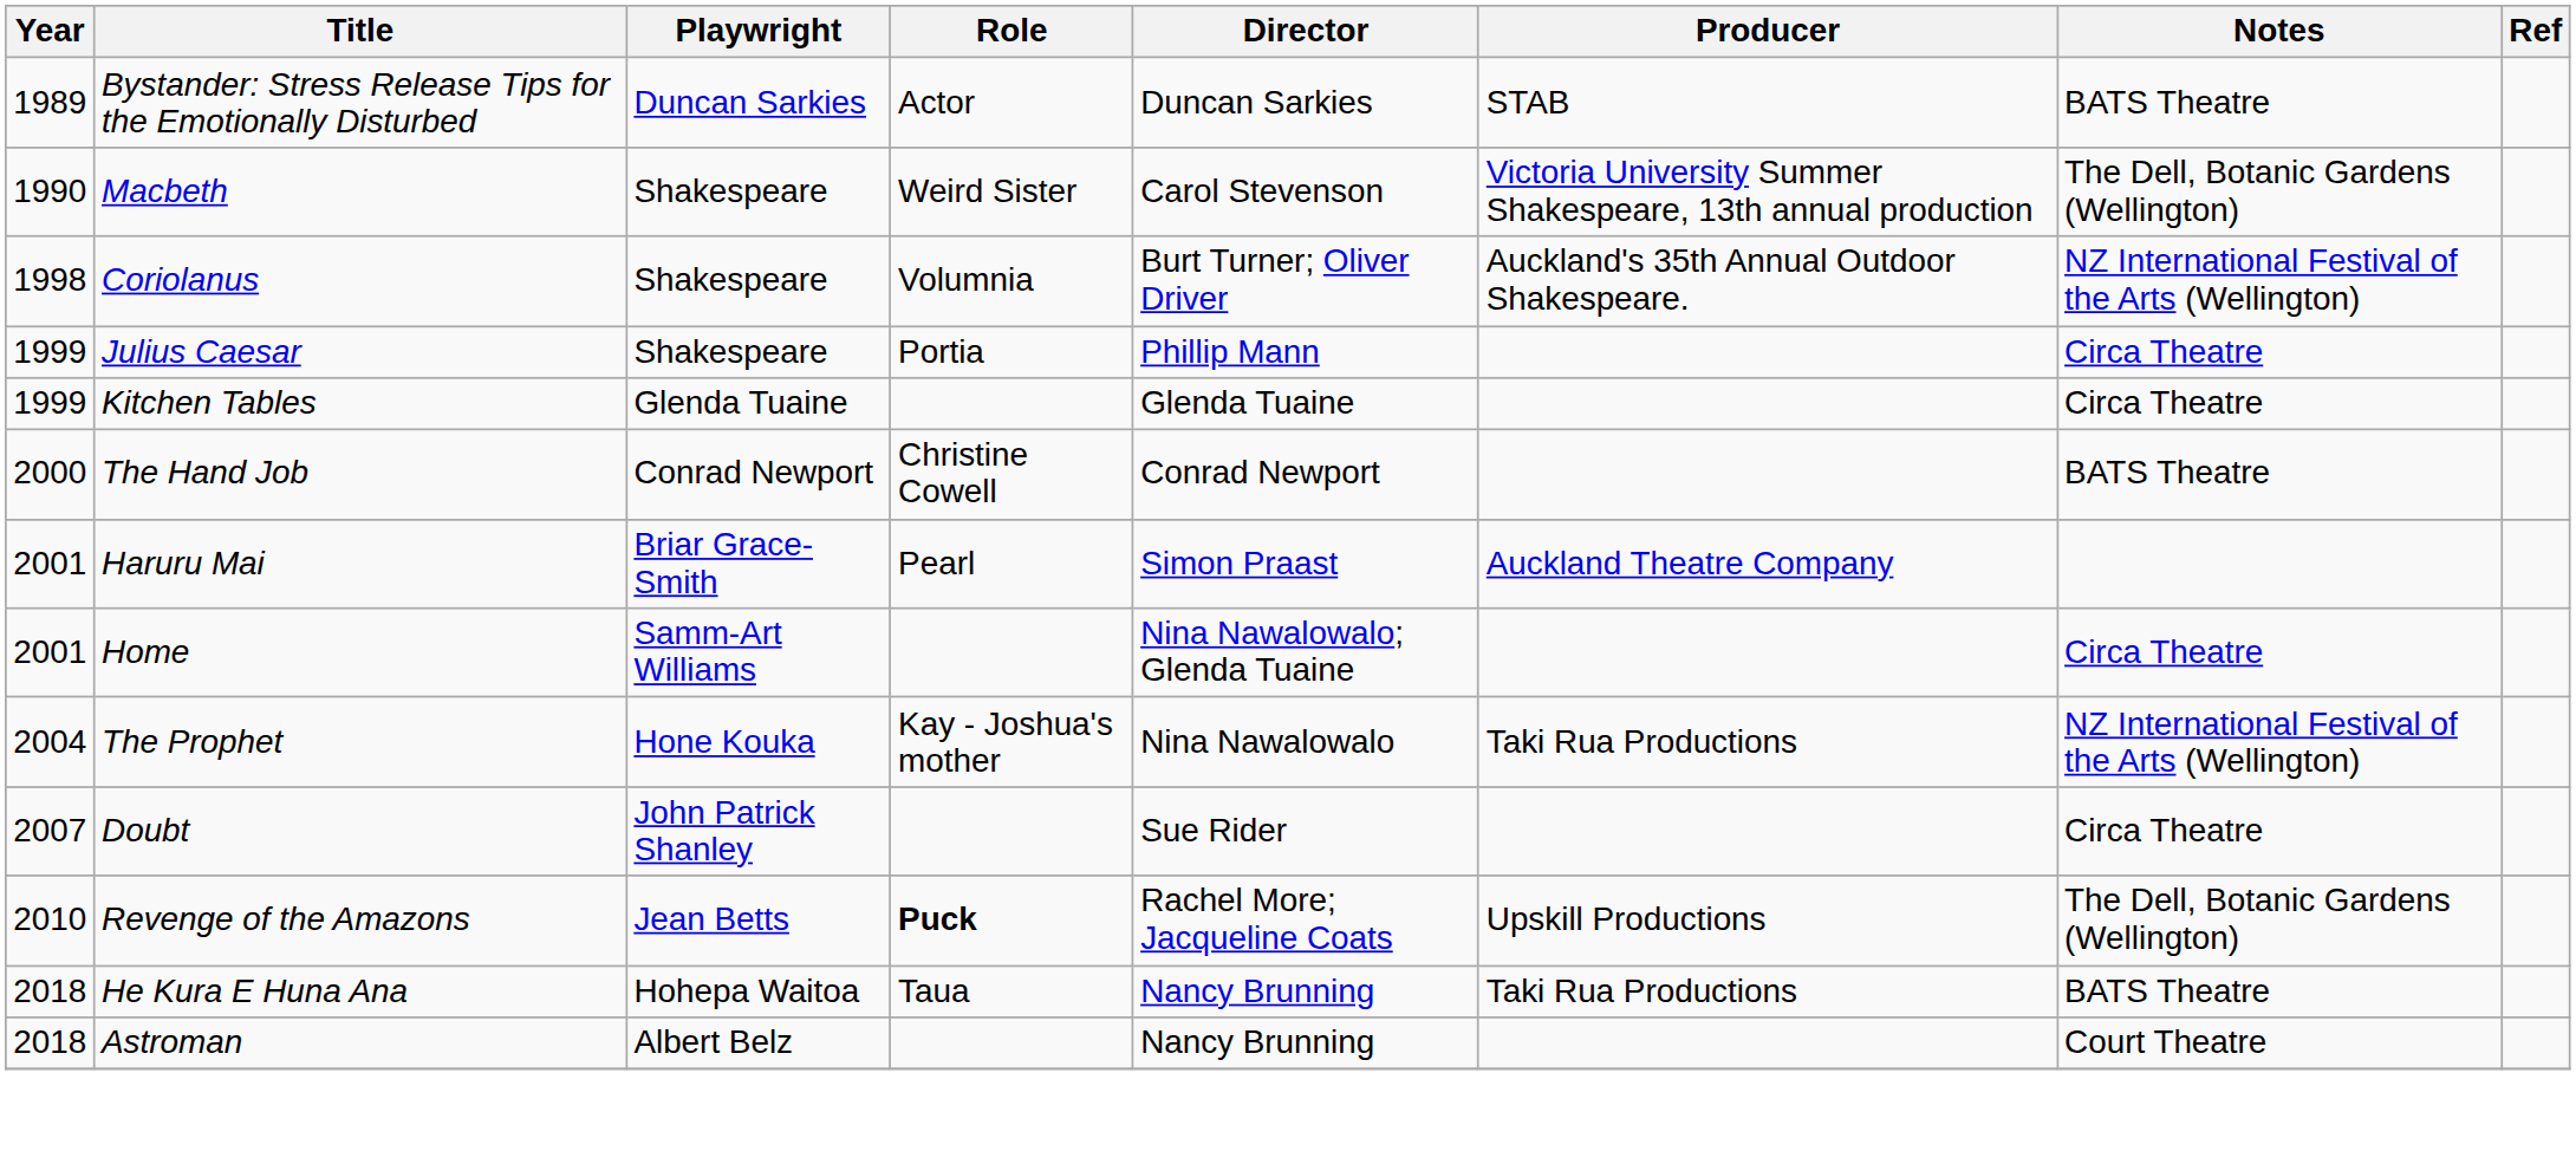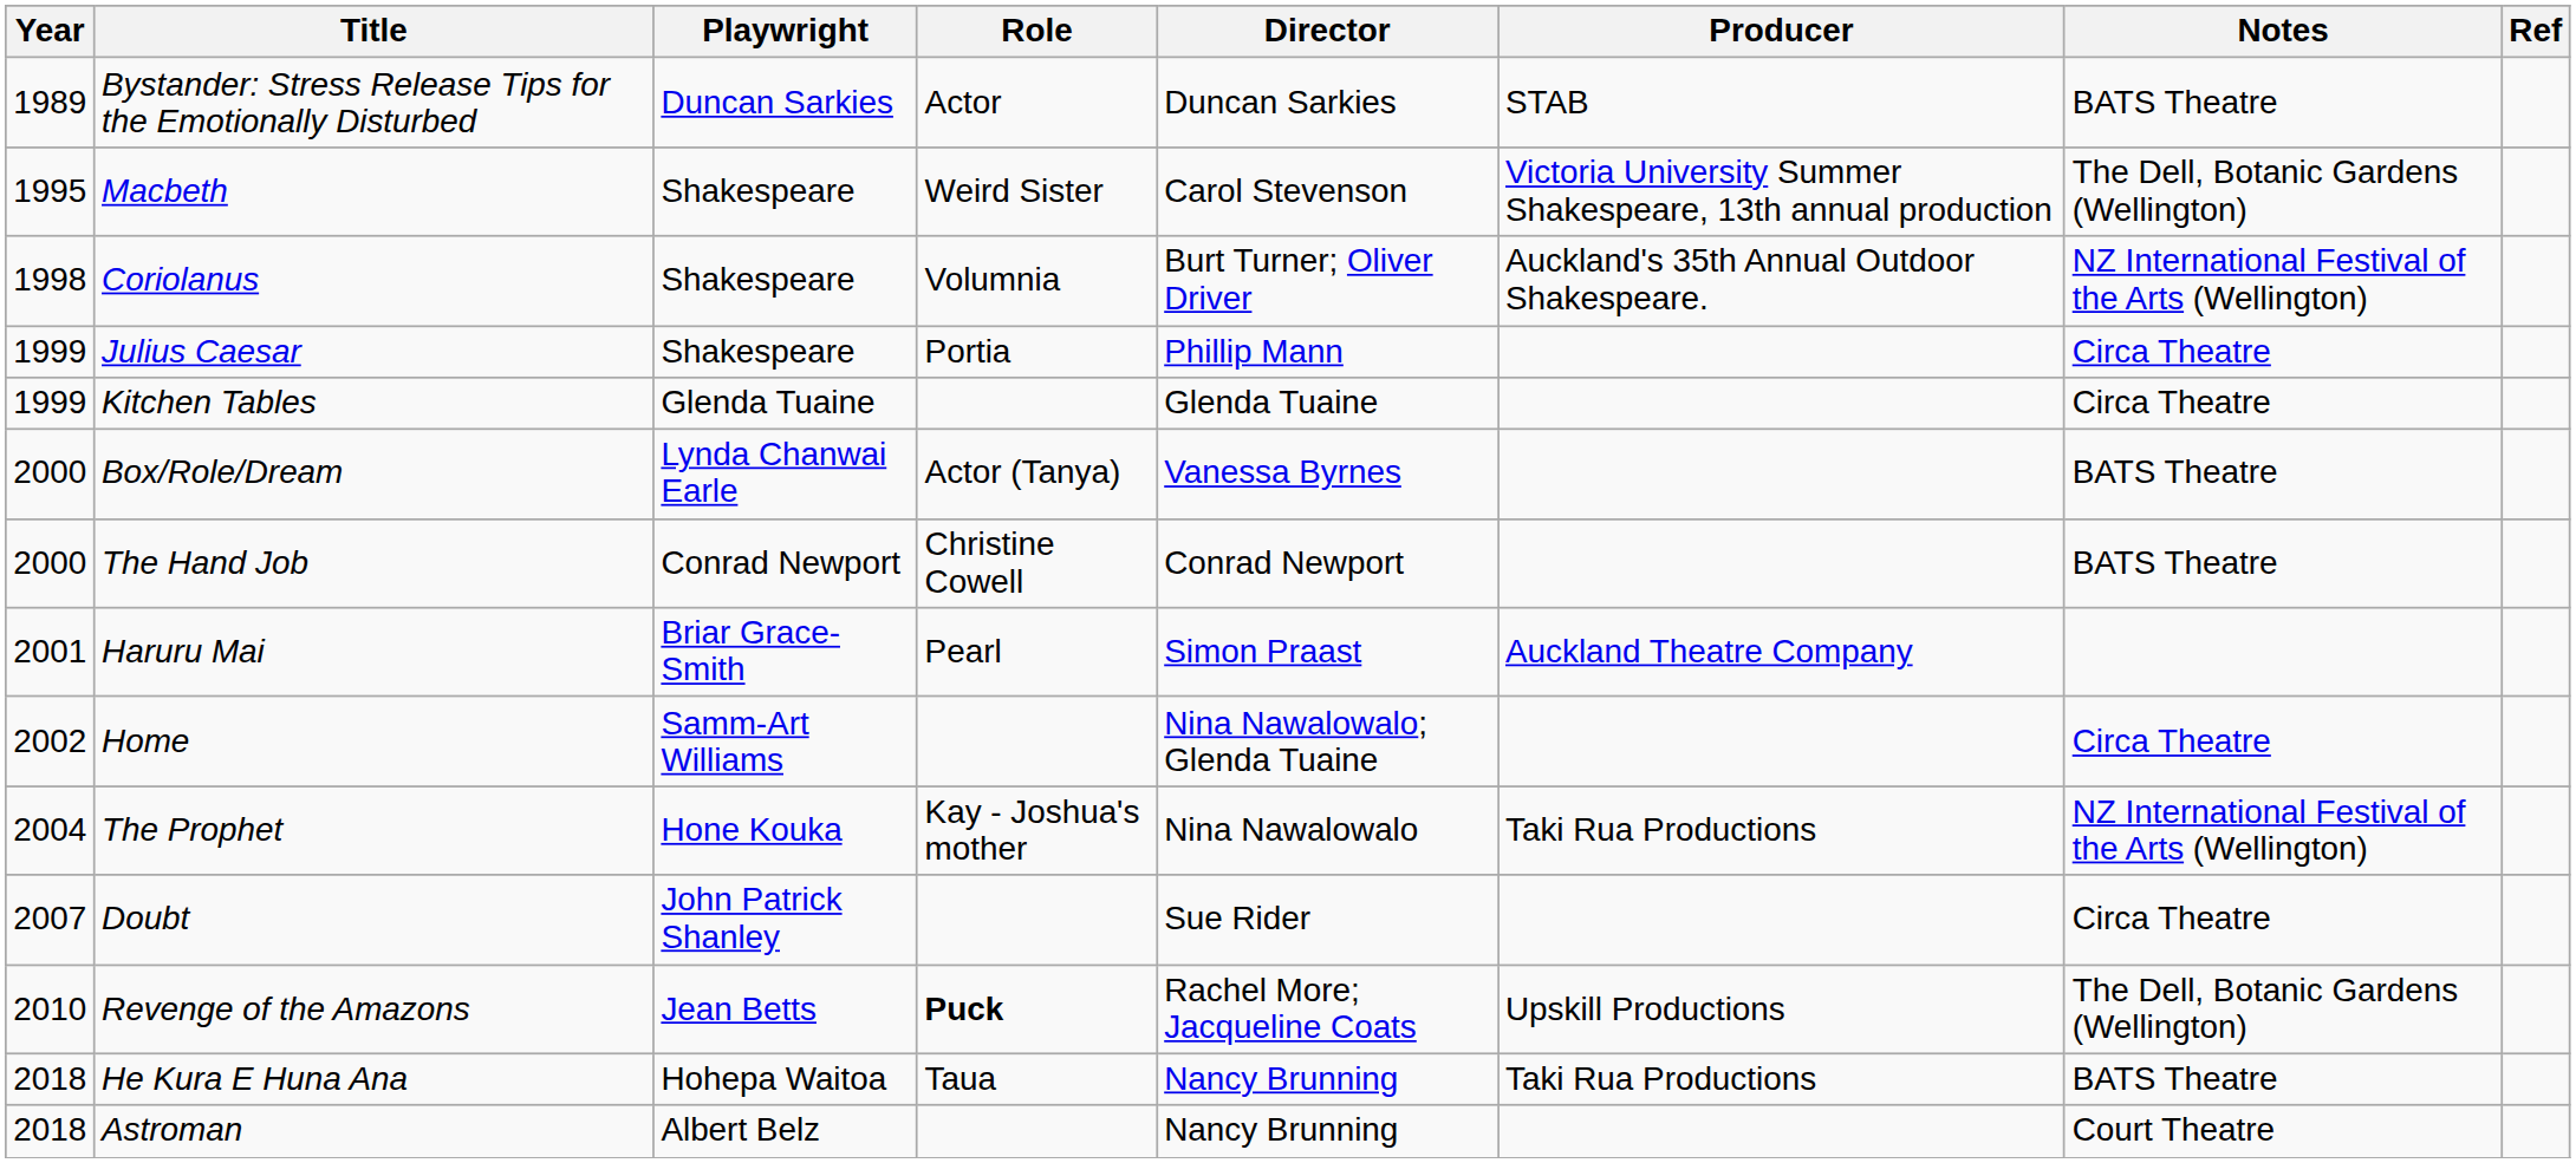 <table class="wikitable sortable">
 <tr>
 <th>Year</th>
 <th>Title</th>
 <th>Playwright</th>
 <th>Role</th>
 <th>Director</th>
 <th>Producer</th>
 <th>Notes</th>
 <th class="unsortable">Ref</th>
 </tr>
 <tr>
 <td>1989</td>
 <td><em>Bystander: Stress Release Tips for the Emotionally Disturbed</em></td>
 <td><a href='#'>Duncan Sarkies</a></td>
 <td>Actor</td>
 <td>Duncan Sarkies</td>
 <td>STAB</td>
 <td>BATS Theatre</td>
 <td></td>
 </tr>
 <tr>
-<td>1990</td>
+<td>1995</td>
 <td><em><a href='#'>Macbeth</a></em></td>
 <td>Shakespeare</td>
 <td>Weird Sister</td>
 <td>Carol Stevenson</td>
 <td><a href='#'>Victoria University</a> Summer Shakespeare, 13th annual production</td>
 <td>The Dell, Botanic Gardens (Wellington)</td>
 <td></td>
 </tr>
 <tr>
 <td>1998</td>
 <td><em><a href='#'>Coriolanus</a></em></td>
 <td>Shakespeare</td>
 <td>Volumnia</td>
 <td>Burt Turner; <a href='#'>Oliver Driver</a></td>
 <td>Auckland's 35th Annual Outdoor Shakespeare.</td>
 <td><a href='#'>NZ International Festival of the Arts</a> (Wellington)</td>
 <td></td>
 </tr>
 <tr>
 <td>1999</td>
 <td><em><a href='#'>Julius Caesar</a></em></td>
 <td>Shakespeare</td>
 <td>Portia</td>
 <td><a href='#'>Phillip Mann</a></td>
 <td></td>
 <td><a href='#'>Circa Theatre</a></td>
 <td></td>
 </tr>
 <tr>
 <td>1999</td>
 <td><em>Kitchen Tables</em></td>
 <td>Glenda Tuaine</td>
 <td></td>
 <td>Glenda Tuaine</td>
 <td></td>
 <td>Circa Theatre</td>
 <td></td>
 </tr>
 <tr>
 <td>2000</td>
+<td><em>Box/Role/Dream</em></td>
+<td><a href='#'>Lynda Chanwai Earle</a></td>
+<td>Actor (Tanya)</td>
+<td><a href='#'>Vanessa Byrnes</a></td>
+<td></td>
+<td>BATS Theatre</td>
+<td></td>
+</tr>
+<tr>
+<td>2000</td>
 <td><em>The Hand Job</em></td>
 <td>Conrad Newport</td>
 <td>Christine Cowell</td>
 <td>Conrad Newport</td>
 <td></td>
 <td>BATS Theatre</td>
 <td></td>
 </tr>
 <tr>
 <td>2001</td>
 <td><em>Haruru Mai</em></td>
 <td><a href='#'>Briar Grace-Smith</a></td>
 <td>Pearl</td>
 <td><a href='#'>Simon Praast</a></td>
 <td><a href='#'>Auckland Theatre Company</a></td>
 <td></td>
 <td></td>
 </tr>
 <tr>
-<td>2001</td>
+<td>2002</td>
 <td><em>Home</em></td>
 <td><a href='#'>Samm-Art Williams</a></td>
 <td></td>
 <td><a href='#'>Nina Nawalowalo</a>; Glenda Tuaine</td>
 <td></td>
 <td><a href='#'>Circa Theatre</a></td>
 <td></td>
 </tr>
 <tr>
 <td>2004</td>
 <td><em>The Prophet</em></td>
 <td><a href='#'>Hone Kouka</a></td>
 <td>Kay - Joshua's mother</td>
 <td>Nina Nawalowalo</td>
 <td>Taki Rua Productions</td>
 <td><a href='#'>NZ International Festival of the Arts</a> (Wellington)</td>
 <td></td>
 </tr>
 <tr>
 <td>2007</td>
 <td><em>Doubt</em></td>
 <td><a href='#'>John Patrick Shanley</a></td>
 <td></td>
 <td>Sue Rider</td>
 <td></td>
 <td>Circa Theatre</td>
 <td></td>
 </tr>
 <tr>
 <td>2010</td>
 <td><em>Revenge of the Amazons</em></td>
 <td><a href='#'>Jean Betts</a></td>
 <td><strong>Puck</strong></td>
 <td>Rachel More; <a href='#'>Jacqueline Coats</a></td>
 <td>Upskill Productions</td>
 <td>The Dell, Botanic Gardens (Wellington)</td>
 <td></td>
 </tr>
 <tr>
 <td>2018</td>
 <td><em>He Kura E Huna Ana</em></td>
 <td>Hohepa Waitoa</td>
 <td>Taua</td>
 <td><a href='#'>Nancy Brunning</a></td>
 <td>Taki Rua Productions</td>
 <td>BATS Theatre</td>
 <td></td>
 </tr>
 <tr>
 <td>2018</td>
 <td><em>Astroman</em></td>
 <td>Albert Belz</td>
 <td></td>
 <td>Nancy Brunning</td>
 <td></td>
 <td>Court Theatre</td>
 <td></td>
 </tr>
 <tr>
 </tr>
 </table>
